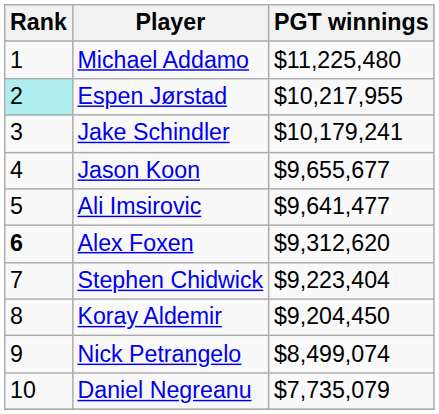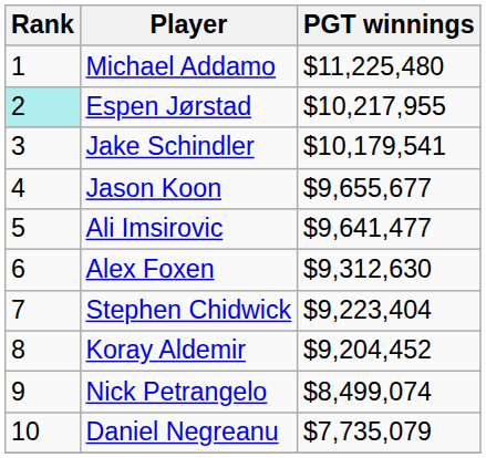 <table class="wikitable sortable">
 <tr>
 <th>Rank</th>
 <th>Player</th>
 <th>PGT winnings</th>
 </tr>
 <tr>
 <td>1</td>
 <td> <a href='#'>Michael Addamo</a></td>
 <td>$11,225,480</td>
 </tr>
 <tr>
 <td style="background: paleturquoise;">2</td>
 <td> <a href='#'>Espen Jørstad</a></td>
 <td>$10,217,955</td>
 </tr>
 <tr>
 <td>3</td>
 <td> <a href='#'>Jake Schindler</a></td>
-<td>$10,179,241</td>
+<td>$10,179,541</td>
 </tr>
 <tr>
 <td>4</td>
 <td> <a href='#'>Jason Koon</a></td>
 <td>$9,655,677</td>
 </tr>
 <tr>
 <td>5</td>
 <td> <a href='#'>Ali Imsirovic</a></td>
 <td>$9,641,477</td>
 </tr>
 <tr>
-<td><strong>6</strong></td>
+<td>6</td>
 <td> <a href='#'>Alex Foxen</a></td>
-<td>$9,312,620</td>
+<td>$9,312,630</td>
 </tr>
 <tr>
 <td>7</td>
 <td> <a href='#'>Stephen Chidwick</a></td>
 <td>$9,223,404</td>
 </tr>
 <tr>
 <td>8</td>
 <td> <a href='#'>Koray Aldemir</a></td>
-<td>$9,204,450</td>
+<td>$9,204,452</td>
 </tr>
 <tr>
 <td>9</td>
 <td> <a href='#'>Nick Petrangelo</a></td>
 <td>$8,499,074</td>
 </tr>
 <tr>
 <td>10</td>
 <td> <a href='#'>Daniel Negreanu</a></td>
 <td>$7,735,079</td>
 </tr>
 <tr>
 </tr>
 </table>
